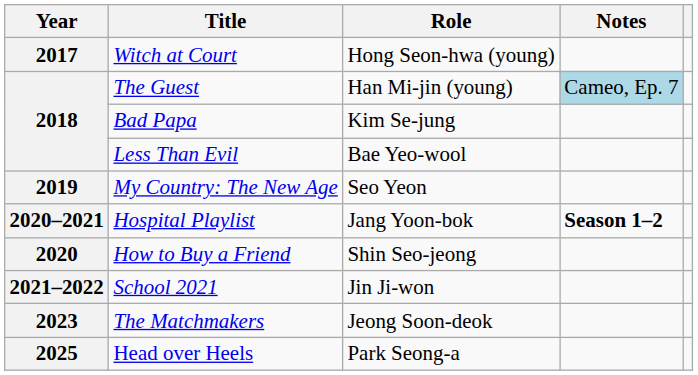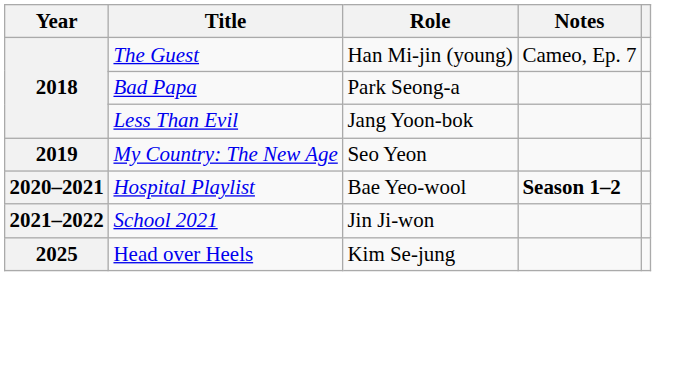 <table class="wikitable plainrowheaders sortable">
 <tr>
 <th scope="col">Year</th>
 <th scope="col">Title</th>
 <th scope="col">Role</th>
 <th scope="col" class="unsortable">Notes</th>
 <th scope="col" class="unsortable"></th>
 </tr>
 <tr>
-<th scope="row" rowspan="1">2017</th>
-<td><em><a href='#'>Witch at Court</a></em></td>
-<td>Hong Seon-hwa (young)</td>
-<td></td>
-<td style="text-align:center"></td>
-</tr>
-<tr>
 <th scope="row" rowspan="3">2018</th>
 <td><em><a href='#'>The Guest</a></em></td>
 <td>Han Mi-jin (young)</td>
-<td style="background: lightblue;">Cameo, Ep. 7</td>
+<td>Cameo, Ep. 7</td>
 <td style="text-align:center"></td>
 </tr>
 <tr>
 <td><em><a href='#'>Bad Papa</a></em></td>
-<td>Kim Se-jung</td>
+<td>Park Seong-a</td>
 <td></td>
 <td style="text-align:center"></td>
 </tr>
 <tr>
 <td><em><a href='#'>Less Than Evil</a></em></td>
-<td>Bae Yeo-wool</td>
+<td>Jang Yoon-bok</td>
 <td></td>
 <td style="text-align:center"></td>
 </tr>
 <tr>
 <th scope="row">2019</th>
 <td><em><a href='#'>My Country: The New Age</a></em></td>
 <td>Seo Yeon</td>
 <td></td>
 <td style="text-align:center"></td>
 </tr>
 <tr>
 <th scope="row">2020–2021</th>
 <td><em><a href='#'>Hospital Playlist</a></em></td>
-<td>Jang Yoon-bok</td>
+<td>Bae Yeo-wool</td>
 <td><strong>Season 1–2</strong></td>
-<td style="text-align:center"></td>
-</tr>
-<tr>
-<th scope="row">2020</th>
-<td><em><a href='#'>How to Buy a Friend</a></em></td>
-<td>Shin Seo-jeong</td>
-<td></td>
 <td style="text-align:center"></td>
 </tr>
 <tr>
 <th scope="row" rowspan="1">2021–2022</th>
 <td><em><a href='#'>School 2021</a></em></td>
 <td>Jin Ji-won</td>
 <td></td>
 <td style="text-align:center"></td>
 </tr>
 <tr>
-<th scope="row">2023</th>
-<td><em><a href='#'>The Matchmakers</a></em></td>
-<td>Jeong Soon-deok</td>
-<td></td>
-<td style="text-align:center"></td>
-</tr>
-<tr>
 <th>2025</th>
 <td><a href='#'>Head over Heels</a></td>
-<td>Park Seong-a</td>
+<td>Kim Se-jung</td>
 <td></td>
 <td style="text-align: center;"></td>
 </tr>
 </table>
